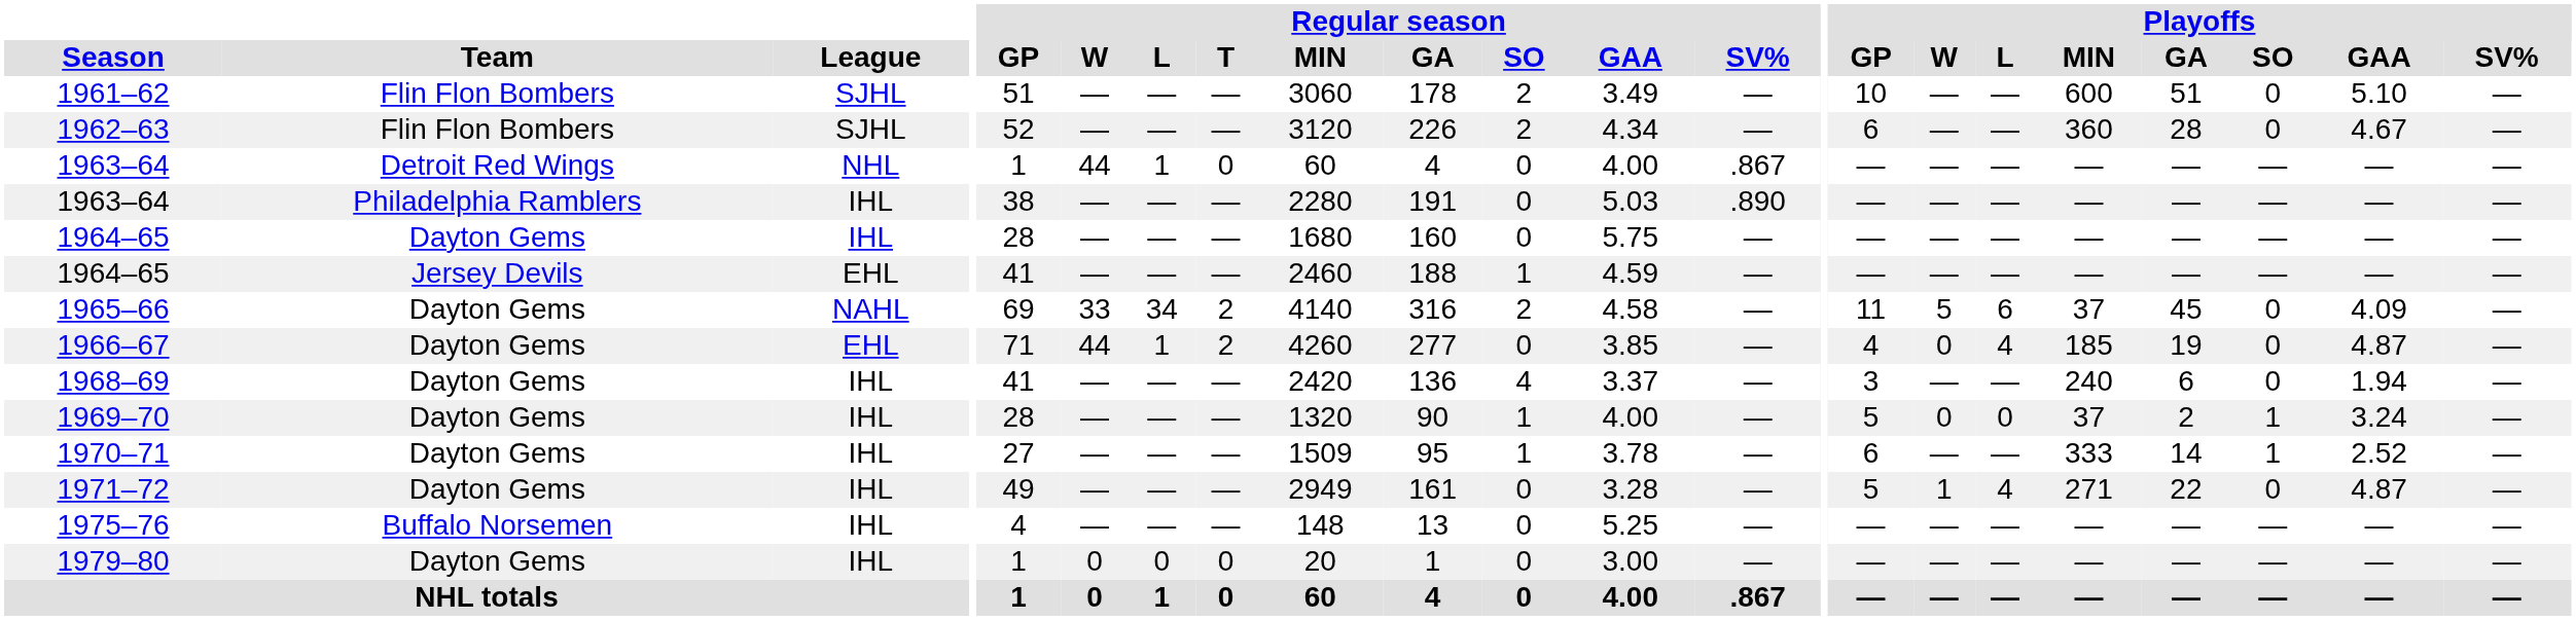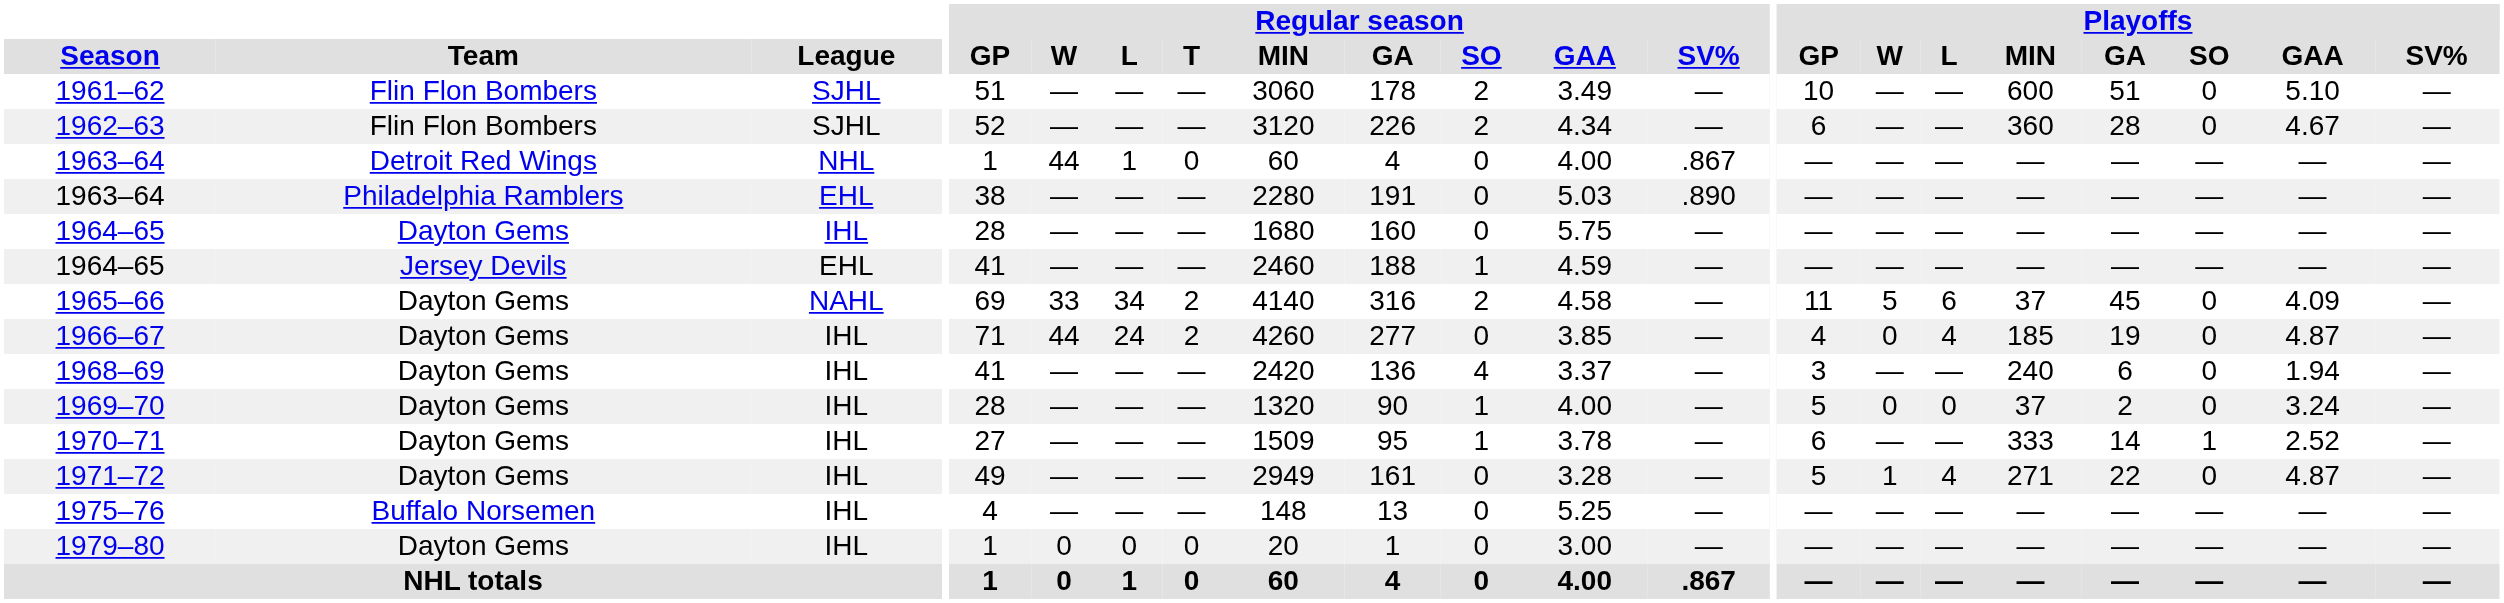 <table border="0" cellpadding="1" cellspacing="0" style="width:90%; text-align:center;">
 <tr bgcolor="#e0e0e0">
 <th colspan="3" bgcolor="#ffffff"></th>
 <th rowspan="99" bgcolor="#ffffff"></th>
 <th colspan="9" bgcolor="#e0e0e0"><a href='#'>Regular season</a></th>
 <th rowspan="99" bgcolor="#ffffff"></th>
 <th colspan="8" bgcolor="#e0e0e0"><a href='#'>Playoffs</a></th>
 </tr>
 <tr bgcolor="#e0e0e0">
 <th><a href='#'>Season</a></th>
 <th>Team</th>
 <th>League</th>
 <th>GP</th>
 <th>W</th>
 <th>L</th>
 <th>T</th>
 <th>MIN</th>
 <th>GA</th>
 <th><a href='#'>SO</a></th>
 <th><a href='#'>GAA</a></th>
 <th><a href='#'>SV%</a></th>
 <th>GP</th>
 <th>W</th>
 <th>L</th>
 <th>MIN</th>
 <th>GA</th>
 <th>SO</th>
 <th>GAA</th>
 <th>SV%</th>
 </tr>
 <tr>
 <td><a href='#'>1961–62</a></td>
 <td><a href='#'>Flin Flon Bombers</a></td>
 <td><a href='#'>SJHL</a></td>
 <td>51</td>
 <td>—</td>
 <td>—</td>
 <td>—</td>
 <td>3060</td>
 <td>178</td>
 <td>2</td>
 <td>3.49</td>
 <td>—</td>
 <td>10</td>
 <td>—</td>
 <td>—</td>
 <td>600</td>
 <td>51</td>
 <td>0</td>
 <td>5.10</td>
 <td>—</td>
 </tr>
 <tr bgcolor="#f0f0f0">
 <td><a href='#'>1962–63</a></td>
 <td>Flin Flon Bombers</td>
 <td>SJHL</td>
 <td>52</td>
 <td>—</td>
 <td>—</td>
 <td>—</td>
 <td>3120</td>
 <td>226</td>
 <td>2</td>
 <td>4.34</td>
 <td>—</td>
 <td>6</td>
 <td>—</td>
 <td>—</td>
 <td>360</td>
 <td>28</td>
 <td>0</td>
 <td>4.67</td>
 <td>—</td>
 </tr>
 <tr>
 <td><a href='#'>1963–64</a></td>
 <td><a href='#'>Detroit Red Wings</a></td>
 <td><a href='#'>NHL</a></td>
 <td>1</td>
 <td>44</td>
 <td>1</td>
 <td>0</td>
 <td>60</td>
 <td>4</td>
 <td>0</td>
 <td>4.00</td>
 <td>.867</td>
 <td>—</td>
 <td>—</td>
 <td>—</td>
 <td>—</td>
 <td>—</td>
 <td>—</td>
 <td>—</td>
 <td>—</td>
 </tr>
 <tr bgcolor="#f0f0f0">
 <td>1963–64</td>
 <td><a href='#'>Philadelphia Ramblers</a></td>
-<td>IHL</td>
+<td><a href='#'>EHL</a></td>
 <td>38</td>
 <td>—</td>
 <td>—</td>
 <td>—</td>
 <td>2280</td>
 <td>191</td>
 <td>0</td>
 <td>5.03</td>
 <td>.890</td>
 <td>—</td>
 <td>—</td>
 <td>—</td>
 <td>—</td>
 <td>—</td>
 <td>—</td>
 <td>—</td>
 <td>—</td>
 </tr>
 <tr>
 <td><a href='#'>1964–65</a></td>
 <td><a href='#'>Dayton Gems</a></td>
 <td><a href='#'>IHL</a></td>
 <td>28</td>
 <td>—</td>
 <td>—</td>
 <td>—</td>
 <td>1680</td>
 <td>160</td>
 <td>0</td>
 <td>5.75</td>
 <td>—</td>
 <td>—</td>
 <td>—</td>
 <td>—</td>
 <td>—</td>
 <td>—</td>
 <td>—</td>
 <td>—</td>
 <td>—</td>
 </tr>
 <tr bgcolor="#f0f0f0">
 <td>1964–65</td>
 <td><a href='#'>Jersey Devils</a></td>
 <td>EHL</td>
 <td>41</td>
 <td>—</td>
 <td>—</td>
 <td>—</td>
 <td>2460</td>
 <td>188</td>
 <td>1</td>
 <td>4.59</td>
 <td>—</td>
 <td>—</td>
 <td>—</td>
 <td>—</td>
 <td>—</td>
 <td>—</td>
 <td>—</td>
 <td>—</td>
 <td>—</td>
 </tr>
 <tr>
 <td><a href='#'>1965–66</a></td>
 <td>Dayton Gems</td>
 <td><a href='#'>NAHL</a></td>
 <td>69</td>
 <td>33</td>
 <td>34</td>
 <td>2</td>
 <td>4140</td>
 <td>316</td>
 <td>2</td>
 <td>4.58</td>
 <td>—</td>
 <td>11</td>
 <td>5</td>
 <td>6</td>
 <td>37</td>
 <td>45</td>
 <td>0</td>
 <td>4.09</td>
 <td>—</td>
 </tr>
 <tr bgcolor="#f0f0f0">
 <td><a href='#'>1966–67</a></td>
 <td>Dayton Gems</td>
-<td><a href='#'>EHL</a></td>
+<td>IHL</td>
 <td>71</td>
 <td>44</td>
-<td>1</td>
+<td>24</td>
 <td>2</td>
 <td>4260</td>
 <td>277</td>
 <td>0</td>
 <td>3.85</td>
 <td>—</td>
 <td>4</td>
 <td>0</td>
 <td>4</td>
 <td>185</td>
 <td>19</td>
 <td>0</td>
 <td>4.87</td>
 <td>—</td>
 </tr>
 <tr>
 <td><a href='#'>1968–69</a></td>
 <td>Dayton Gems</td>
 <td>IHL</td>
 <td>41</td>
 <td>—</td>
 <td>—</td>
 <td>—</td>
 <td>2420</td>
 <td>136</td>
 <td>4</td>
 <td>3.37</td>
 <td>—</td>
 <td>3</td>
 <td>—</td>
 <td>—</td>
 <td>240</td>
 <td>6</td>
 <td>0</td>
 <td>1.94</td>
 <td>—</td>
 </tr>
 <tr bgcolor="#f0f0f0">
 <td><a href='#'>1969–70</a></td>
 <td>Dayton Gems</td>
 <td>IHL</td>
 <td>28</td>
 <td>—</td>
 <td>—</td>
 <td>—</td>
 <td>1320</td>
 <td>90</td>
 <td>1</td>
 <td>4.00</td>
 <td>—</td>
 <td>5</td>
 <td>0</td>
 <td>0</td>
 <td>37</td>
 <td>2</td>
-<td>1</td>
+<td>0</td>
 <td>3.24</td>
 <td>—</td>
 </tr>
 <tr>
 <td><a href='#'>1970–71</a></td>
 <td>Dayton Gems</td>
 <td>IHL</td>
 <td>27</td>
 <td>—</td>
 <td>—</td>
 <td>—</td>
 <td>1509</td>
 <td>95</td>
 <td>1</td>
 <td>3.78</td>
 <td>—</td>
 <td>6</td>
 <td>—</td>
 <td>—</td>
 <td>333</td>
 <td>14</td>
 <td>1</td>
 <td>2.52</td>
 <td>—</td>
 </tr>
 <tr bgcolor="#f0f0f0">
 <td><a href='#'>1971–72</a></td>
 <td>Dayton Gems</td>
 <td>IHL</td>
 <td>49</td>
 <td>—</td>
 <td>—</td>
 <td>—</td>
 <td>2949</td>
 <td>161</td>
 <td>0</td>
 <td>3.28</td>
 <td>—</td>
 <td>5</td>
 <td>1</td>
 <td>4</td>
 <td>271</td>
 <td>22</td>
 <td>0</td>
 <td>4.87</td>
 <td>—</td>
 </tr>
 <tr>
 <td><a href='#'>1975–76</a></td>
 <td><a href='#'>Buffalo Norsemen</a></td>
 <td>IHL</td>
 <td>4</td>
 <td>—</td>
 <td>—</td>
 <td>—</td>
 <td>148</td>
 <td>13</td>
 <td>0</td>
 <td>5.25</td>
 <td>—</td>
 <td>—</td>
 <td>—</td>
 <td>—</td>
 <td>—</td>
 <td>—</td>
 <td>—</td>
 <td>—</td>
 <td>—</td>
 </tr>
 <tr bgcolor="#f0f0f0">
 <td><a href='#'>1979–80</a></td>
 <td>Dayton Gems</td>
 <td>IHL</td>
 <td>1</td>
 <td>0</td>
 <td>0</td>
 <td>0</td>
 <td>20</td>
 <td>1</td>
 <td>0</td>
 <td>3.00</td>
 <td>—</td>
 <td>—</td>
 <td>—</td>
 <td>—</td>
 <td>—</td>
 <td>—</td>
 <td>—</td>
 <td>—</td>
 <td>—</td>
 </tr>
 <tr bgcolor="#e0e0e0">
 <th colspan=3>NHL totals</th>
 <th>1</th>
 <th>0</th>
 <th>1</th>
 <th>0</th>
 <th>60</th>
 <th>4</th>
 <th>0</th>
 <th>4.00</th>
 <th>.867</th>
 <th>—</th>
 <th>—</th>
 <th>—</th>
 <th>—</th>
 <th>—</th>
 <th>—</th>
 <th>—</th>
 <th>—</th>
 </tr>
 </table>
